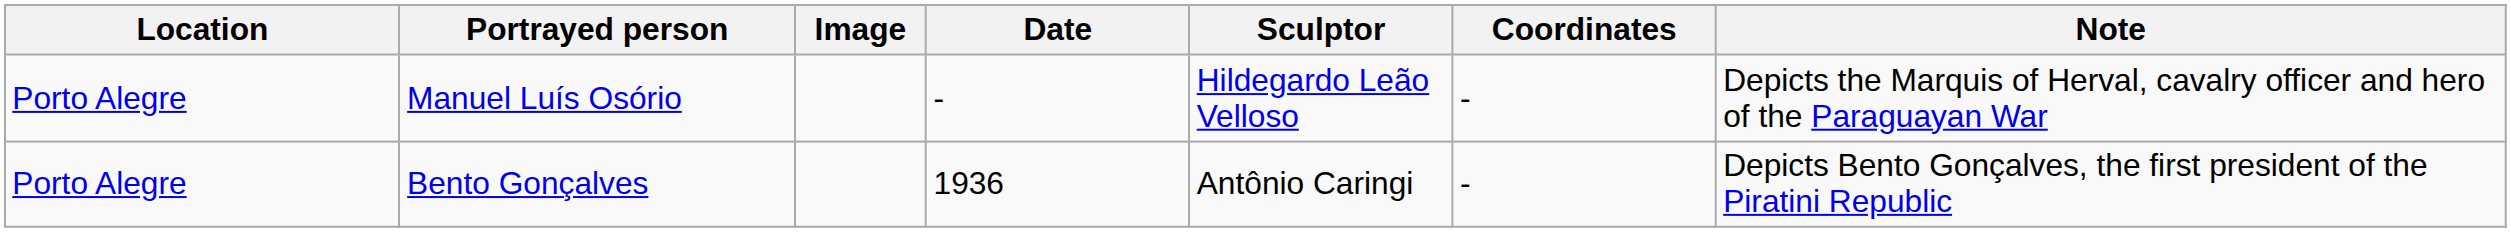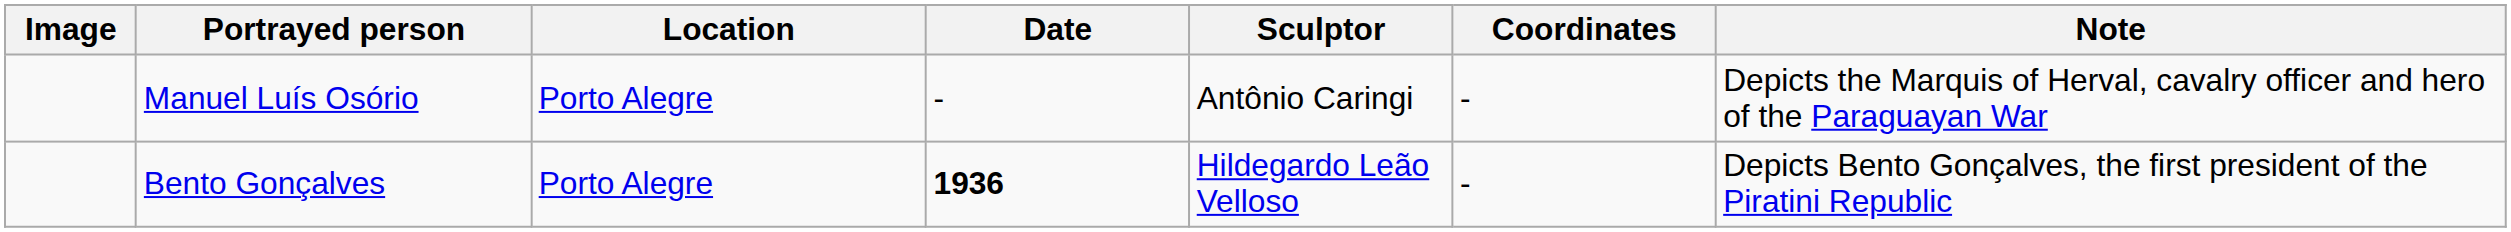 <table class="wikitable sortable"  style="width:100%;">
 <tr>
+<th width="5%" align="left" class="unsortable">Image</th>
+<th width="15%" align="left">Portrayed person</th>
 <th width="15%" align="left">Location</th>
-<th width="15%" align="left">Portrayed person</th>
-<th width="5%" align="left" class="unsortable">Image</th>
 <th width="10%" align="left">Date</th>
 <th width="10%" align="left">Sculptor</th>
 <th width="10%" align="left">Coordinates</th>
 <th width="30%" align="left">Note</th>
 </tr>
 <tr>
+<td></td>
+<td><a href='#'>Manuel Luís Osório</a></td>
 <td><a href='#'>Porto Alegre</a></td>
-<td><a href='#'>Manuel Luís Osório</a></td>
-<td></td>
 <td>-</td>
-<td><a href='#'>Hildegardo Leão Velloso</a></td>
+<td>Antônio Caringi</td>
 <td>-</td>
 <td>Depicts the Marquis of Herval, cavalry officer and hero of the <a href='#'>Paraguayan War</a></td>
 </tr>
 <tr>
+<td></td>
+<td><a href='#'>Bento Gonçalves</a></td>
 <td><a href='#'>Porto Alegre</a></td>
-<td><a href='#'>Bento Gonçalves</a></td>
-<td></td>
-<td>1936</td>
-<td>Antônio Caringi</td>
+<td><strong>1936</strong></td>
+<td><a href='#'>Hildegardo Leão Velloso</a></td>
 <td>-</td>
 <td>Depicts Bento Gonçalves, the first president of the <a href='#'>Piratini Republic</a></td>
 </tr>
 </table>
